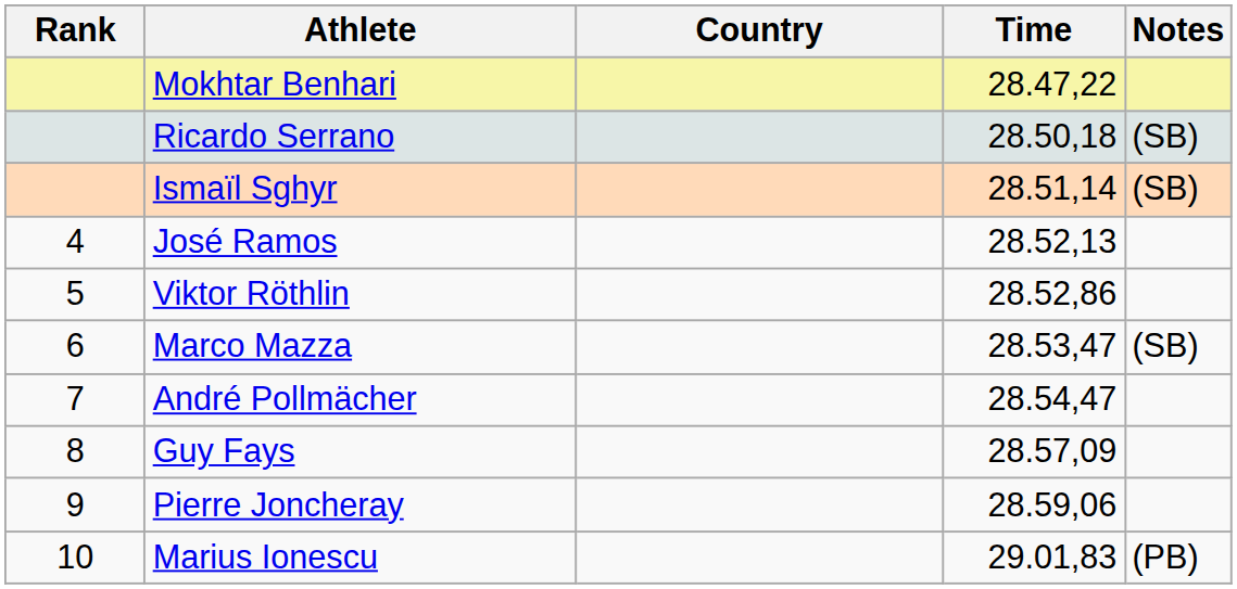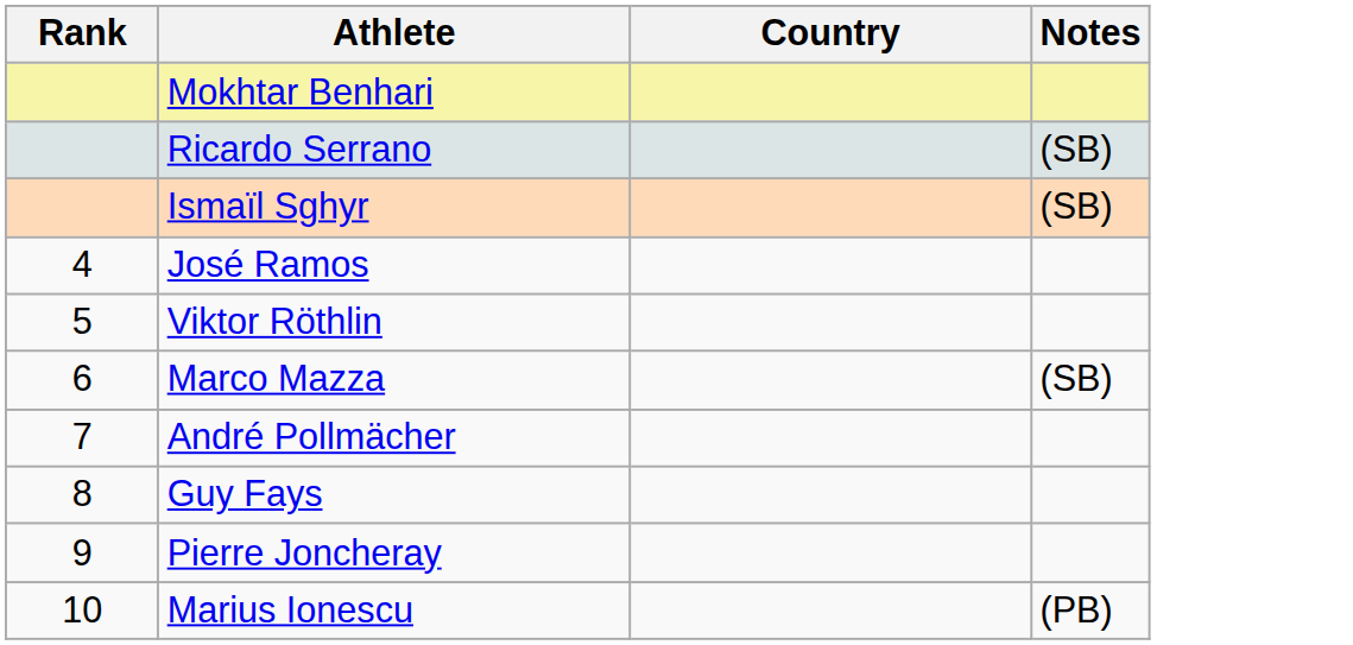 <table class="wikitable">
 <tr>
 <th width = 60>Rank</th>
 <th width = 200>Athlete</th>
 <th width = 170>Country</th>
-<th width = 80>Time</th>
 <th>Notes</th>
 </tr>
 <tr bgcolor="#F7F6A8">
 <td align=center></td>
 <td><a href='#'>Mokhtar Benhari</a></td>
 <td></td>
-<td align="right">28.47,22</td>
 <td></td>
 </tr>
 <tr bgcolor="#DCE5E5">
 <td align=center></td>
 <td><a href='#'>Ricardo Serrano</a></td>
 <td></td>
-<td align="right">28.50,18</td>
 <td>(SB)</td>
 </tr>
 <tr bgcolor="#FFDAB9">
 <td align=center></td>
 <td><a href='#'>Ismaïl Sghyr</a></td>
 <td></td>
-<td align="right">28.51,14</td>
 <td>(SB)</td>
 </tr>
 <tr>
 <td align=center>4</td>
 <td><a href='#'>José Ramos</a></td>
 <td></td>
-<td align="right">28.52,13</td>
 <td></td>
 </tr>
 <tr>
 <td align=center>5</td>
 <td><a href='#'>Viktor Röthlin</a></td>
 <td></td>
-<td align="right">28.52,86</td>
 <td></td>
 </tr>
 <tr>
 <td align=center>6</td>
 <td><a href='#'>Marco Mazza</a></td>
 <td></td>
-<td align="right">28.53,47</td>
 <td>(SB)</td>
 </tr>
 <tr>
 <td align=center>7</td>
 <td><a href='#'>André Pollmächer</a></td>
 <td></td>
-<td align="right">28.54,47</td>
 <td></td>
 </tr>
 <tr>
 <td align=center>8</td>
 <td><a href='#'>Guy Fays</a></td>
 <td></td>
-<td align="right">28.57,09</td>
 <td></td>
 </tr>
 <tr>
 <td align=center>9</td>
 <td><a href='#'>Pierre Joncheray</a></td>
 <td></td>
-<td align="right">28.59,06</td>
 <td></td>
 </tr>
 <tr>
 <td align=center>10</td>
 <td><a href='#'>Marius Ionescu</a></td>
 <td></td>
-<td align="right">29.01,83</td>
 <td>(PB)</td>
 </tr>
 </table>
